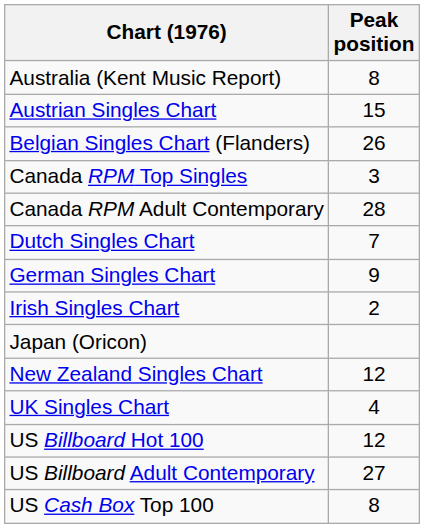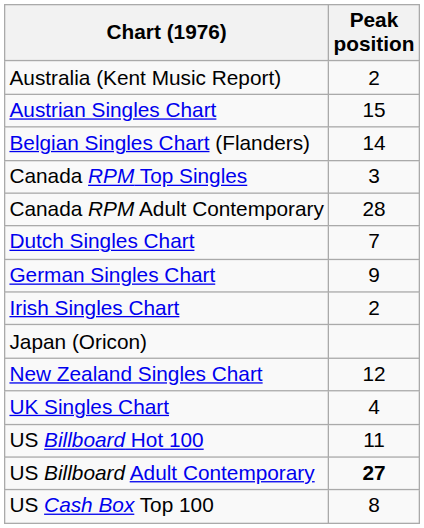 <table class="wikitable sortable">
 <tr>
 <th>Chart (1976)</th>
 <th>Peak<br>position</th>
 </tr>
 <tr>
 <td>Australia (Kent Music Report)</td>
-<td style="text-align:center;">8</td>
+<td style="text-align:center;">2</td>
 </tr>
 <tr>
 <td><a href='#'>Austrian Singles Chart</a></td>
 <td style="text-align:center;">15</td>
 </tr>
 <tr>
 <td><a href='#'>Belgian Singles Chart</a> (Flanders)</td>
-<td style="text-align:center;">26</td>
+<td style="text-align:center;">14</td>
 </tr>
 <tr>
 <td>Canada <a href='#'><em>RPM</em> Top Singles</a></td>
 <td style="text-align:center;">3</td>
 </tr>
 <tr>
 <td>Canada <em>RPM</em> Adult Contemporary</td>
 <td style="text-align:center;">28</td>
 </tr>
 <tr>
 <td><a href='#'>Dutch Singles Chart</a></td>
 <td style="text-align:center;">7</td>
 </tr>
 <tr>
 <td><a href='#'>German Singles Chart</a></td>
 <td style="text-align:center;">9</td>
 </tr>
 <tr>
 <td><a href='#'>Irish Singles Chart</a></td>
 <td style="text-align:center;">2</td>
 </tr>
 <tr>
 <td>Japan (Oricon)</td>
 <td style="text-align:center;"></td>
 </tr>
 <tr>
 <td><a href='#'>New Zealand Singles Chart</a></td>
 <td style="text-align:center;">12</td>
 </tr>
 <tr>
 <td><a href='#'>UK Singles Chart</a></td>
 <td style="text-align:center;">4</td>
 </tr>
 <tr>
 <td>US <a href='#'><em>Billboard</em> Hot 100</a></td>
-<td style="text-align:center;">12</td>
+<td style="text-align:center;">11</td>
 </tr>
 <tr>
 <td>US <em>Billboard</em> <a href='#'>Adult Contemporary</a></td>
-<td align="center">27</td>
+<td align="center"><strong>27</strong></td>
 </tr>
 <tr>
 <td>US <em><a href='#'>Cash Box</a></em> Top 100</td>
 <td style="text-align:center;">8</td>
 </tr>
 </table>
